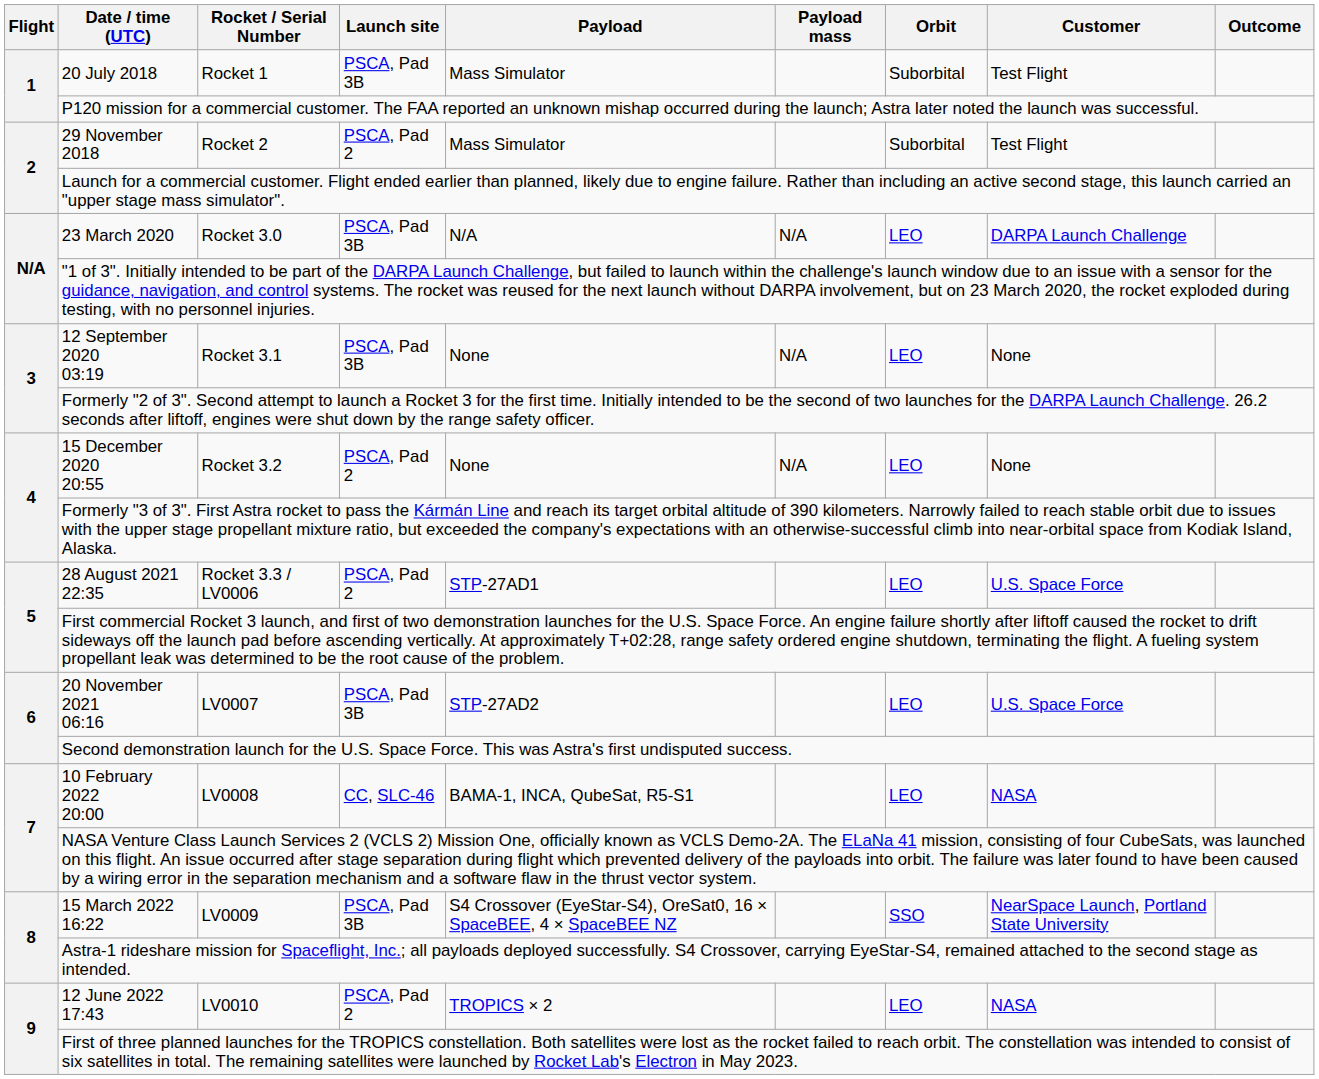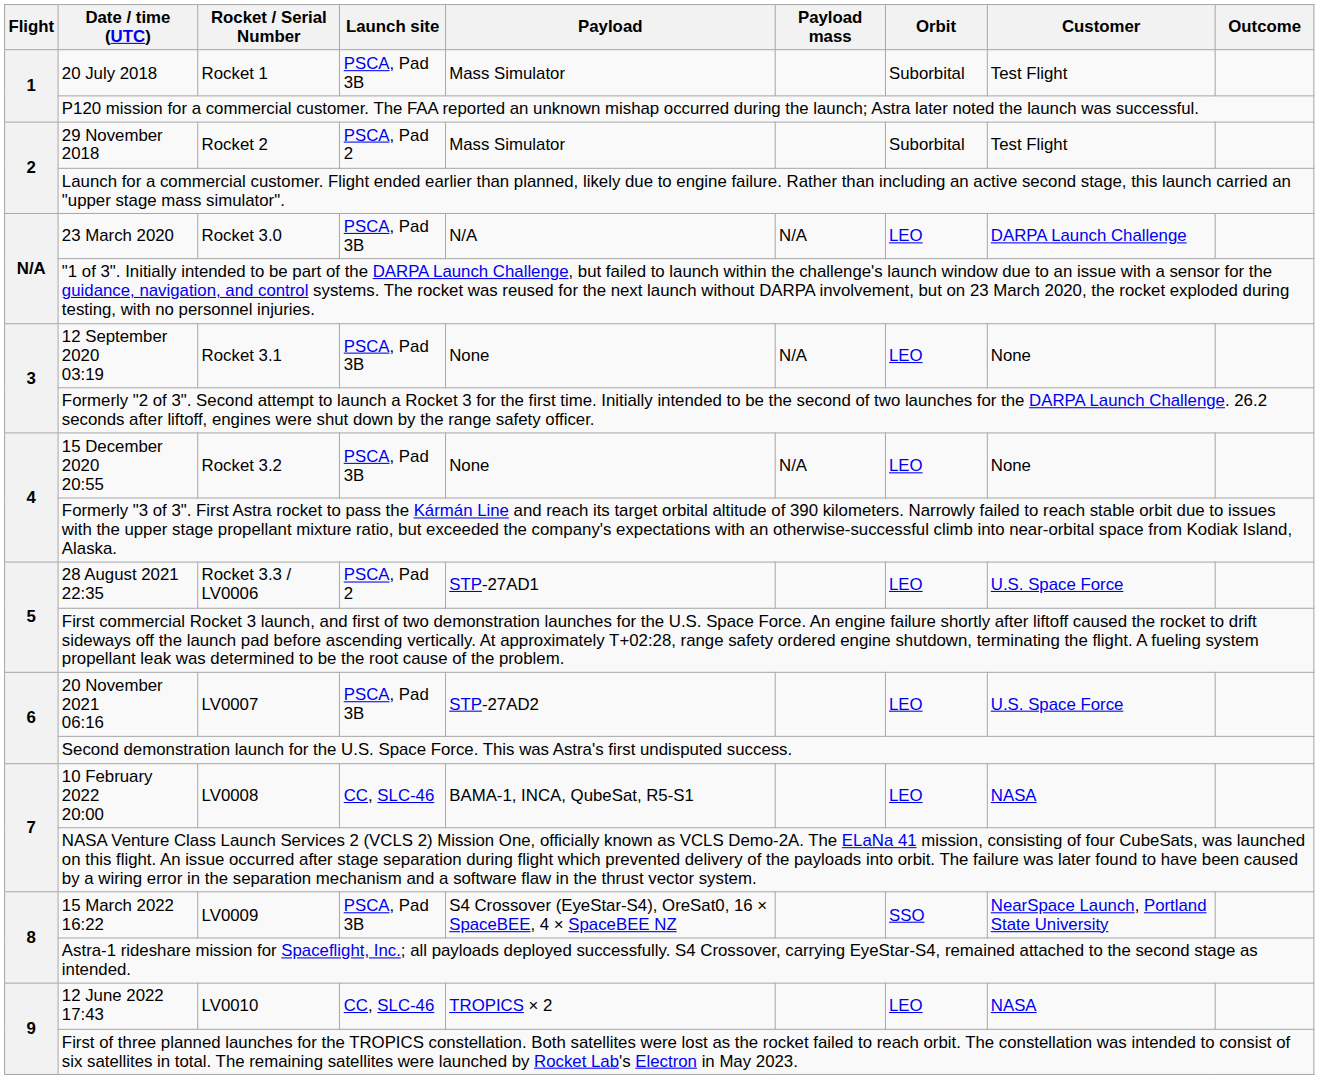 <table class="wikitable">
 <tr>
 <th>Flight</th>
 <th>Date / time (<a href='#'>UTC</a>)</th>
 <th>Rocket / Serial Number</th>
 <th>Launch site</th>
 <th>Payload</th>
 <th>Payload mass</th>
 <th>Orbit</th>
 <th>Customer</th>
 <th>Outcome</th>
 </tr>
 <tr>
 <th rowspan="2">1</th>
 <td>20 July 2018</td>
 <td>Rocket 1</td>
 <td><a href='#'>PSCA</a>, Pad 3B</td>
 <td>Mass Simulator</td>
 <td></td>
 <td>Suborbital</td>
 <td>Test Flight</td>
 <td></td>
 </tr>
 <tr>
 <td colspan="8">P120 mission for a commercial customer. The FAA reported an unknown mishap occurred during the launch; Astra later noted the launch was successful.</td>
 </tr>
 <tr>
 <th rowspan="2">2</th>
 <td>29 November 2018</td>
 <td>Rocket 2</td>
 <td><a href='#'>PSCA</a>, Pad 2</td>
 <td>Mass Simulator</td>
 <td></td>
 <td>Suborbital</td>
 <td>Test Flight</td>
 <td></td>
 </tr>
 <tr>
 <td colspan="8">Launch for a commercial customer. Flight ended earlier than planned, likely due to engine failure. Rather than including an active second stage, this launch carried an "upper stage mass simulator".</td>
 </tr>
 <tr>
 <th rowspan="2">N/A</th>
 <td>23 March 2020</td>
 <td>Rocket 3.0</td>
 <td><a href='#'>PSCA</a>, Pad 3B</td>
 <td>N/A</td>
 <td>N/A</td>
 <td><a href='#'>LEO</a></td>
 <td><a href='#'>DARPA Launch Challenge</a></td>
 <td></td>
 </tr>
 <tr>
 <td colspan="8">"1 of 3". Initially intended to be part of the <a href='#'>DARPA Launch Challenge</a>, but failed to launch within the challenge's launch window due to an issue with a sensor for the <a href='#'>guidance, navigation, and control</a> systems. The rocket was reused for the next launch without DARPA involvement, but on 23 March 2020, the rocket exploded during testing, with no personnel injuries.</td>
 </tr>
 <tr>
 <th rowspan="2">3</th>
 <td>12 September 2020<br>03:19</td>
 <td>Rocket 3.1</td>
 <td><a href='#'>PSCA</a>, Pad 3B</td>
 <td>None</td>
 <td>N/A</td>
 <td><a href='#'>LEO</a></td>
 <td>None</td>
 <td></td>
 </tr>
 <tr>
 <td colspan="8">Formerly "2 of 3". Second attempt to launch a Rocket 3 for the first time. Initially intended to be the second of two launches for the <a href='#'>DARPA Launch Challenge</a>. 26.2 seconds after liftoff, engines were shut down by the range safety officer.</td>
 </tr>
 <tr>
 <th rowspan="2">4</th>
 <td>15 December 2020<br>20:55</td>
 <td>Rocket 3.2</td>
-<td><a href='#'>PSCA</a>, Pad 2</td>
+<td><a href='#'>PSCA</a>, Pad 3B</td>
 <td>None</td>
 <td>N/A</td>
 <td><a href='#'>LEO</a></td>
 <td>None</td>
 <td></td>
 </tr>
 <tr>
 <td colspan="8">Formerly "3 of 3". First Astra rocket to pass the <a href='#'>Kármán Line</a> and reach its target orbital altitude of 390 kilometers. Narrowly failed to reach stable orbit due to issues with the upper stage propellant mixture ratio, but exceeded the company's expectations with an otherwise-successful climb into near-orbital space from Kodiak Island, Alaska.</td>
 </tr>
 <tr>
 <th rowspan="2">5</th>
 <td>28 August 2021<br>22:35</td>
 <td>Rocket 3.3 / LV0006</td>
 <td><a href='#'>PSCA</a>, Pad 2</td>
 <td><a href='#'>STP</a>-27AD1</td>
 <td></td>
 <td><a href='#'>LEO</a></td>
 <td><a href='#'>U.S. Space Force</a></td>
 <td></td>
 </tr>
 <tr>
 <td colspan="8">First commercial Rocket 3 launch, and first of two demonstration launches for the U.S. Space Force. An engine failure shortly after liftoff caused the rocket to drift sideways off the launch pad before ascending vertically. At approximately T+02:28, range safety ordered engine shutdown, terminating the flight. A fueling system propellant leak was determined to be the root cause of the problem.</td>
 </tr>
 <tr>
 <th rowspan="2">6</th>
 <td>20 November 2021<br>06:16</td>
 <td>LV0007</td>
 <td><a href='#'>PSCA</a>, Pad 3B</td>
 <td><a href='#'>STP</a>-27AD2</td>
 <td></td>
 <td><a href='#'>LEO</a></td>
 <td><a href='#'>U.S. Space Force</a></td>
 <td></td>
 </tr>
 <tr>
 <td colspan="8">Second demonstration launch for the U.S. Space Force. This was Astra's first undisputed success.</td>
 </tr>
 <tr>
 <th rowspan="2">7</th>
 <td>10 February 2022<br>20:00</td>
 <td>LV0008</td>
 <td><a href='#'>CC</a>, <a href='#'>SLC-46</a></td>
 <td>BAMA-1, INCA, QubeSat, R5-S1</td>
 <td></td>
 <td><a href='#'>LEO</a></td>
 <td><a href='#'>NASA</a></td>
 <td></td>
 </tr>
 <tr>
 <td colspan="8">NASA Venture Class Launch Services 2 (VCLS 2) Mission One, officially known as VCLS Demo-2A. The <a href='#'>ELaNa 41</a> mission, consisting of four CubeSats, was launched on this flight. An issue occurred after stage separation during flight which prevented delivery of the payloads into orbit. The failure was later found to have been caused by a wiring error in the separation mechanism and a software flaw in the thrust vector system.</td>
 </tr>
 <tr>
 <th rowspan="2">8</th>
 <td>15 March 2022<br>16:22</td>
 <td>LV0009</td>
 <td><a href='#'>PSCA</a>, Pad 3B</td>
 <td>S4 Crossover (EyeStar-S4), OreSat0, 16 × <a href='#'>SpaceBEE</a>, 4 × <a href='#'>SpaceBEE NZ</a></td>
 <td></td>
 <td><a href='#'>SSO</a></td>
 <td><a href='#'>NearSpace Launch</a>, <a href='#'>Portland State University</a></td>
 <td></td>
 </tr>
 <tr>
 <td colspan="8">Astra-1 rideshare mission for <a href='#'>Spaceflight, Inc.</a>; all payloads deployed successfully. S4 Crossover, carrying EyeStar-S4, remained attached to the second stage as intended.</td>
 </tr>
 <tr>
 <th rowspan="2">9</th>
 <td>12 June 2022<br>17:43</td>
 <td>LV0010</td>
-<td><a href='#'>PSCA</a>, Pad 2</td>
+<td><a href='#'>CC</a>, <a href='#'>SLC-46</a></td>
 <td><a href='#'>TROPICS</a> × 2</td>
 <td></td>
 <td><a href='#'>LEO</a></td>
 <td><a href='#'>NASA</a></td>
 <td></td>
 </tr>
 <tr>
 <td colspan="8">First of three planned launches for the TROPICS constellation. Both satellites were lost as the rocket failed to reach orbit. The constellation was intended to consist of six satellites in total. The remaining satellites were launched by <a href='#'>Rocket Lab</a>'s <a href='#'>Electron</a> in May 2023.</td>
 </tr>
 </table>
